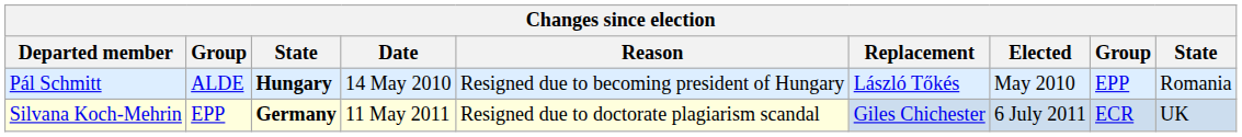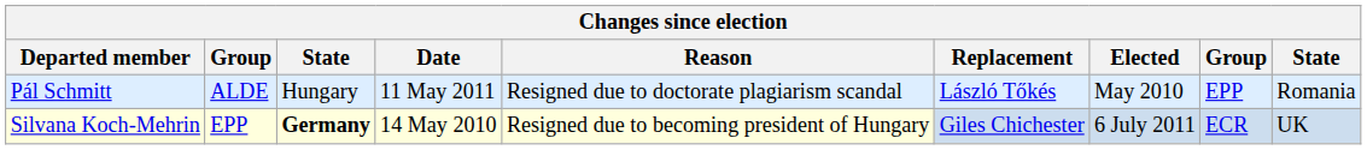 <table class="wikitable">
 <tr>
 <th colspan=9>Changes since election</th>
 </tr>
 <tr>
 <th>Departed member</th>
 <th>Group</th>
 <th>State</th>
 <th>Date</th>
 <th>Reason</th>
 <th>Replacement</th>
 <th>Elected</th>
 <th>Group</th>
 <th>State</th>
 </tr>
 <tr style="background: #DDEEFF">
 <td><a href='#'>Pál Schmitt</a></td>
 <td><a href='#'>ALDE</a></td>
-<td><strong> Hungary</strong></td>
-<td>14 May 2010</td>
-<td>Resigned due to becoming president of Hungary</td>
+<td> Hungary</td>
+<td>11 May 2011</td>
+<td>Resigned due to doctorate plagiarism scandal</td>
 <td><a href='#'>László Tőkés</a></td>
 <td>May 2010</td>
 <td><a href='#'>EPP</a></td>
 <td> Romania</td>
 </tr>
 <tr style="background: #FFFFDD">
 <td><a href='#'>Silvana Koch-Mehrin</a></td>
 <td><a href='#'>EPP</a></td>
 <td><strong> Germany</strong></td>
-<td>11 May 2011</td>
-<td>Resigned due to doctorate plagiarism scandal</td>
+<td>14 May 2010</td>
+<td>Resigned due to becoming president of Hungary</td>
 <td - style="background: #CCDDEE"><a href='#'>Giles Chichester</a></td>
 <td - bgcolor=#CCDDEE>6 July 2011</td>
 <td - bgcolor= #CCDDEE><a href='#'>ECR</a></td>
 <td - bgcolor= #CCDDEE> UK</td>
 </tr>
 </table>
